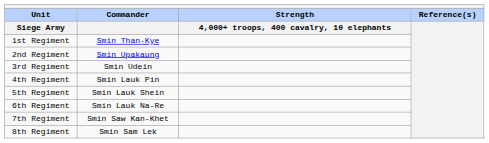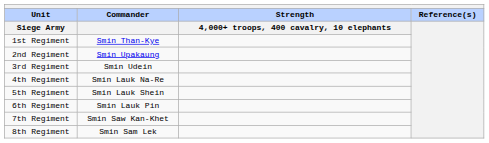 <table class="wikitable collapsible" style="min-width:60em; margin:0.3em auto; font-size:88%;">
 <tr>
 <th colspan=5></th>
 </tr>
 <tr>
 <th style="background-color:#B9D1FF">Unit</th>
 <th style="background-color:#B9D1FF">Commander</th>
 <th style="background-color:#B9D1FF">Strength</th>
 <th style="background-color:#B9D1FF">Reference(s)</th>
 </tr>
 <tr>
 <th colspan="1">Siege Army</th>
 <th colspan="1"></th>
 <th colspan="1">4,000+ troops, 400 cavalry, 10 elephants</th>
 <th rowspan="11"></th>
 </tr>
 <tr>
 <td align="center">1st Regiment</td>
 <td align="center"><a href='#'>Smin Than-Kye</a></td>
 <td align="center"></td>
 </tr>
 <tr>
 <td align="center">2nd Regiment</td>
 <td align="center"><a href='#'>Smin Upakaung</a></td>
 <td align="center"></td>
 </tr>
 <tr>
 <td align="center">3rd Regiment</td>
 <td align="center">Smin Udein</td>
 <td align="center"></td>
 </tr>
 <tr>
 <td align="center">4th Regiment</td>
-<td align="center">Smin Lauk Pin</td>
+<td align="center">Smin Lauk Na-Re</td>
 <td align="center"></td>
 </tr>
 <tr>
 <td align="center">5th Regiment</td>
 <td align="center">Smin Lauk Shein</td>
 <td align="center"></td>
 </tr>
 <tr>
 <td align="center">6th Regiment</td>
-<td align="center">Smin Lauk Na-Re</td>
+<td align="center">Smin Lauk Pin</td>
 <td align="center"></td>
 </tr>
 <tr>
 <td align="center">7th Regiment</td>
 <td align="center">Smin Saw Kan-Khet</td>
 <td align="center"></td>
 </tr>
 <tr>
 <td align="center">8th Regiment</td>
 <td align="center">Smin Sam Lek</td>
 <td align="center"></td>
 </tr>
 </table>
